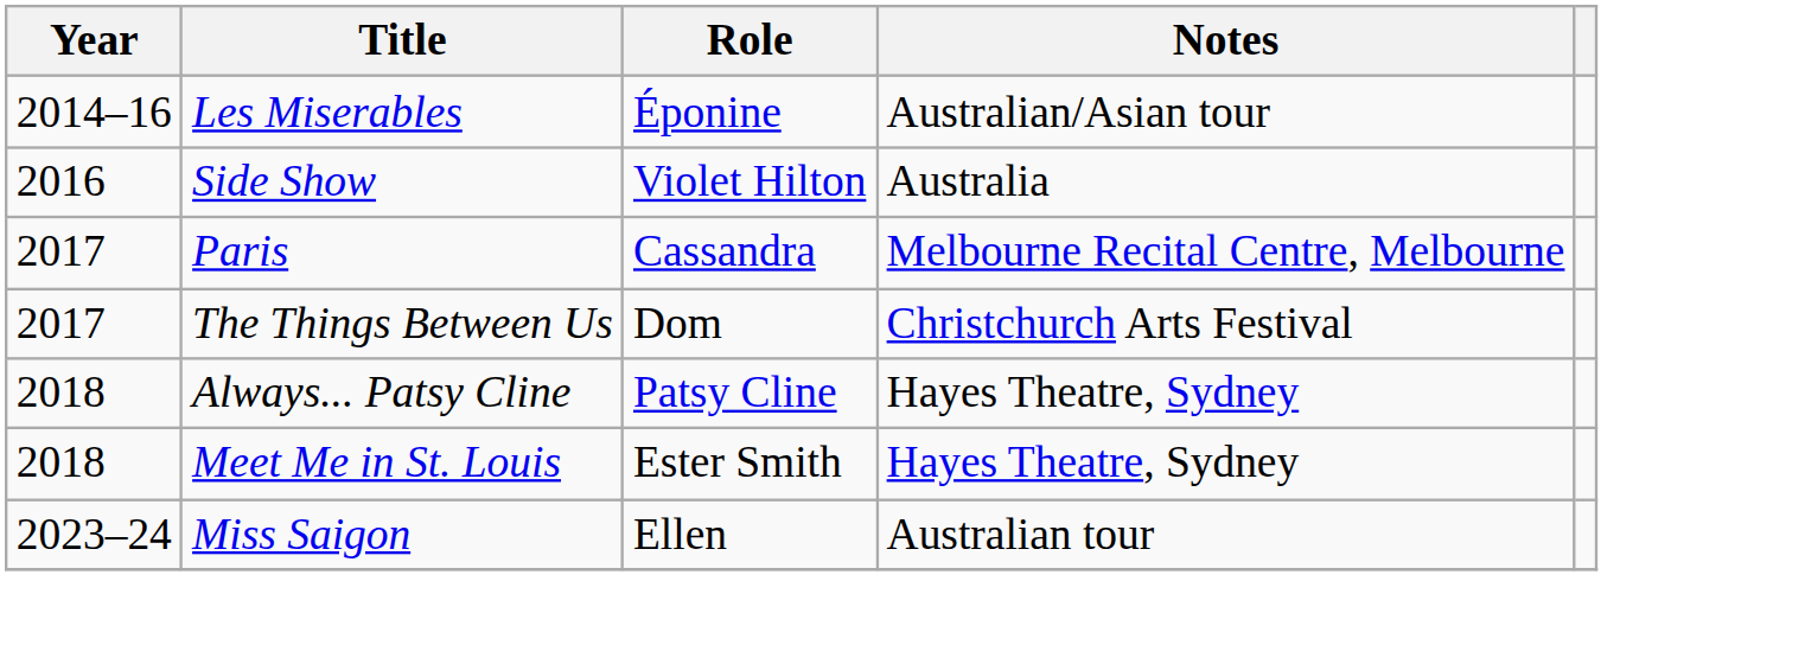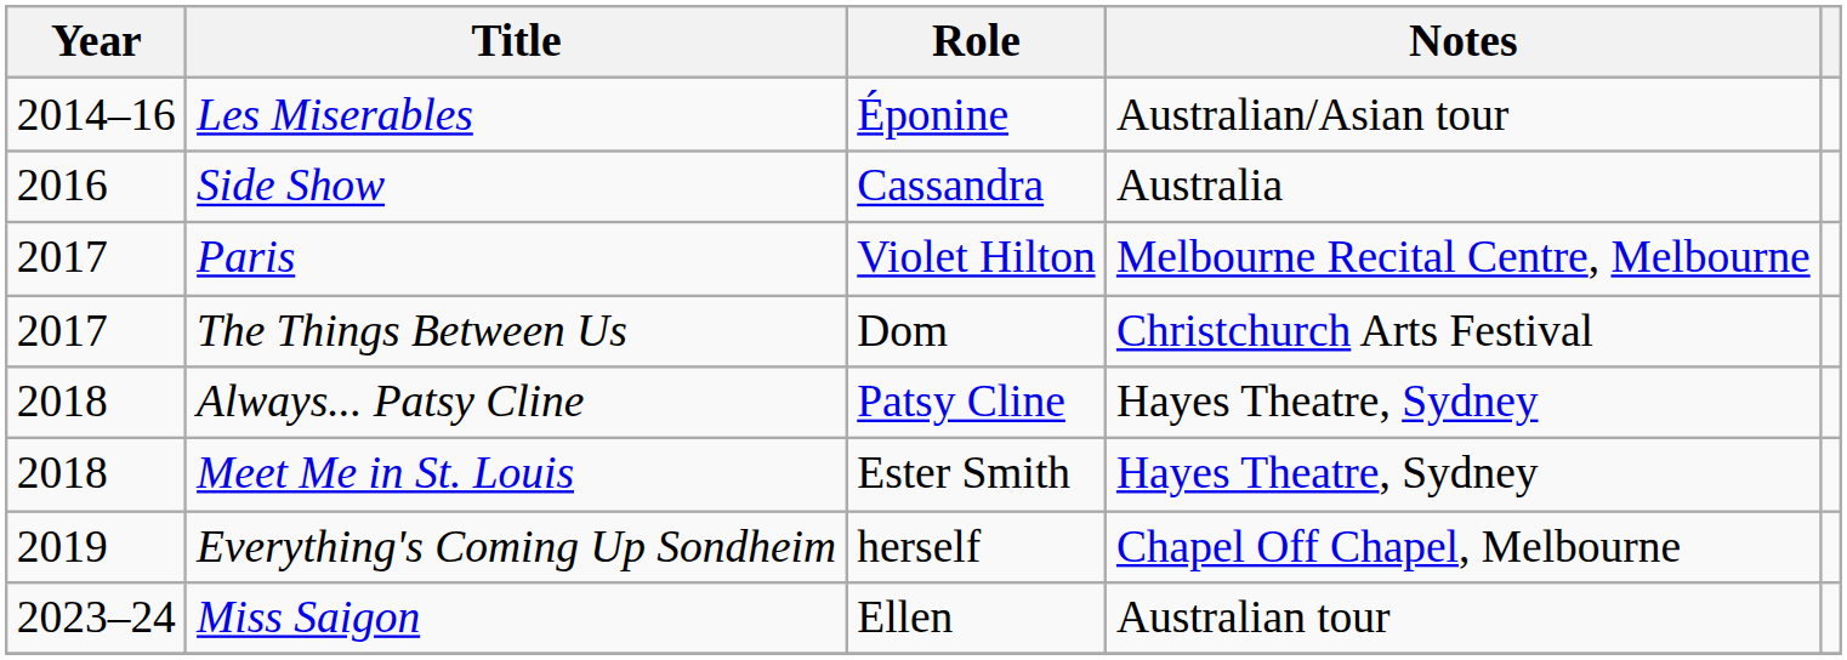 <table class="wikitable sortable">
 <tr>
 <th>Year</th>
 <th>Title</th>
 <th>Role</th>
 <th>Notes</th>
 <th class=unsortable></th>
 </tr>
 <tr>
 <td>2014–16</td>
 <td><em><a href='#'>Les Miserables</a></em></td>
 <td><a href='#'>Éponine</a></td>
 <td>Australian/Asian tour</td>
 <td></td>
 </tr>
 <tr>
 <td>2016</td>
 <td><em><a href='#'>Side Show</a></em></td>
-<td><a href='#'>Violet Hilton</a></td>
+<td><a href='#'>Cassandra</a></td>
 <td>Australia</td>
 <td></td>
 </tr>
 <tr>
 <td>2017</td>
 <td><em><a href='#'>Paris</a></em></td>
-<td><a href='#'>Cassandra</a></td>
+<td><a href='#'>Violet Hilton</a></td>
 <td><a href='#'>Melbourne Recital Centre</a>, <a href='#'>Melbourne</a></td>
 <td></td>
 </tr>
 <tr>
 <td>2017</td>
 <td><em>The Things Between Us</em></td>
 <td>Dom</td>
 <td><a href='#'>Christchurch</a> Arts Festival</td>
 <td></td>
 </tr>
 <tr>
 <td>2018</td>
 <td><em>Always... Patsy Cline</em></td>
 <td><a href='#'>Patsy Cline</a></td>
 <td>Hayes Theatre, <a href='#'>Sydney</a></td>
 <td></td>
 </tr>
 <tr>
 <td>2018</td>
 <td><em><a href='#'>Meet Me in St. Louis</a></em></td>
 <td>Ester Smith</td>
 <td><a href='#'>Hayes Theatre</a>, Sydney</td>
 <td></td>
 </tr>
 <tr>
+<td>2019</td>
+<td><em>Everything's Coming Up Sondheim</em></td>
+<td>herself</td>
+<td><a href='#'>Chapel Off Chapel</a>, Melbourne</td>
+<td></td>
+</tr>
+<tr>
 <td>2023–24</td>
 <td><em><a href='#'>Miss Saigon</a></em></td>
 <td>Ellen</td>
 <td>Australian tour</td>
 <td></td>
 </tr>
 <tr>
 </tr>
 </table>
